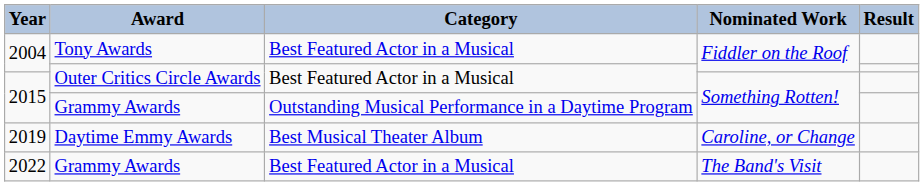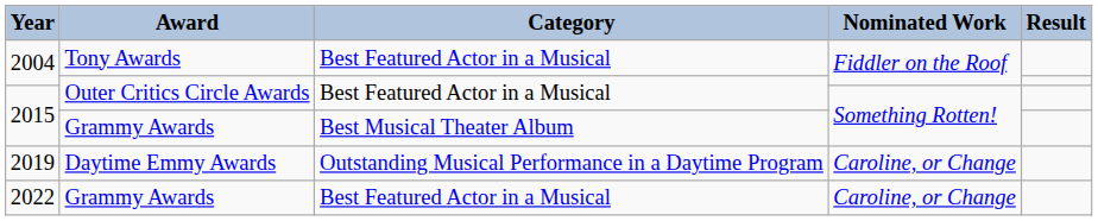 <table class="wikitable">
 <tr align="center">
 <th style="background:#B0C4DE">Year</th>
 <th style="background:#B0C4DE">Award</th>
 <th style="background:#B0C4DE">Category</th>
 <th style="background:#B0C4DE">Nominated Work</th>
 <th style="background:#B0C4DE">Result</th>
 </tr>
 <tr>
 <td rowspan="2">2004</td>
 <td><a href='#'>Tony Awards</a></td>
 <td><a href='#'>Best Featured Actor in a Musical</a></td>
 <td rowspan="2"><em><a href='#'>Fiddler on the Roof</a></em></td>
 <td></td>
 </tr>
 <tr>
 <td rowspan="2"><a href='#'>Outer Critics Circle Awards</a></td>
 <td rowspan="2">Best Featured Actor in a Musical</td>
 <td></td>
 </tr>
 <tr>
 <td rowspan="2">2015</td>
 <td rowspan="2"><em><a href='#'>Something Rotten!</a></em></td>
 <td></td>
 </tr>
 <tr>
 <td><a href='#'>Grammy Awards</a></td>
-<td><a href='#'>Outstanding Musical Performance in a Daytime Program</a></td>
+<td><a href='#'>Best Musical Theater Album</a></td>
 <td></td>
 </tr>
 <tr>
 <td>2019</td>
 <td><a href='#'>Daytime Emmy Awards</a></td>
-<td><a href='#'>Best Musical Theater Album</a></td>
+<td><a href='#'>Outstanding Musical Performance in a Daytime Program</a></td>
 <td><em><a href='#'>Caroline, or Change</a></em></td>
 <td></td>
 </tr>
 <tr>
 <td>2022</td>
 <td><a href='#'>Grammy Awards</a></td>
 <td><a href='#'>Best Featured Actor in a Musical</a></td>
-<td><em><a href='#'>The Band's Visit</a></em></td>
+<td><em><a href='#'>Caroline, or Change</a></em></td>
 <td></td>
 </tr>
 </table>
